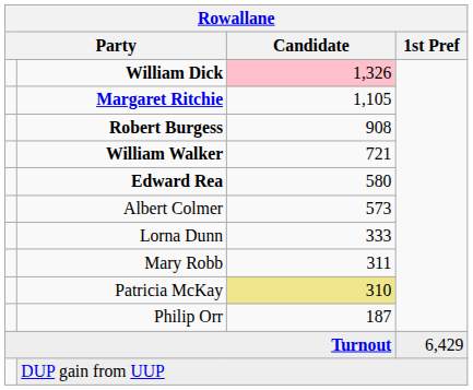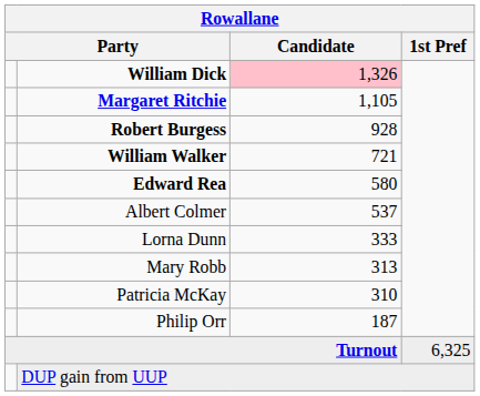 <table class="wikitable">
 <tr>
 <th colspan="4" align="center"><a href='#'>Rowallane</a></th>
 </tr>
 <tr>
 <th colspan="2" align="center" width=200>Party</th>
 <th width=150>Candidate</th>
 <th width=60>1st Pref</th>
 </tr>
 <tr>
 <td></td>
 <td align="right"><strong>William Dick</strong></td>
 <td align="right" style="background: pink;">1,326</td>
 </tr>
 <tr>
 <td></td>
 <td align="right"><strong><a href='#'>Margaret Ritchie</a></strong></td>
 <td align="right">1,105</td>
 </tr>
 <tr>
 <td></td>
 <td align="right"><strong>Robert Burgess</strong></td>
-<td align="right">908</td>
+<td align="right">928</td>
 </tr>
 <tr>
 <td></td>
 <td align="right"><strong>William Walker</strong></td>
 <td align="right">721</td>
 </tr>
 <tr>
 <td></td>
 <td align="right"><strong>Edward Rea</strong></td>
 <td align="right">580</td>
 </tr>
 <tr>
 <td></td>
 <td align="right">Albert Colmer</td>
-<td align="right">573</td>
+<td align="right">537</td>
 </tr>
 <tr>
 <td></td>
 <td align="right">Lorna Dunn</td>
 <td align="right">333</td>
 </tr>
 <tr>
 <td></td>
 <td align="right">Mary Robb</td>
-<td align="right">311</td>
+<td align="right">313</td>
 </tr>
 <tr>
 <td></td>
 <td align="right">Patricia McKay</td>
-<td align="right" style="background: khaki;">310</td>
+<td align="right">310</td>
 </tr>
 <tr>
 <td></td>
 <td align="right">Philip Orr</td>
 <td align="right">187</td>
 </tr>
 <tr bgcolor="EEEEEE">
 <td colspan=3 align="right"><strong><a href='#'>Turnout</a></strong></td>
-<td align="right">6,429</td>
+<td align="right">6,325</td>
 </tr>
 <tr>
 <td bgcolor=></td>
 <td colspan=3 bgcolor="EEEEEE"><a href='#'>DUP</a> gain from <a href='#'>UUP</a></td>
 </tr>
 </table>
